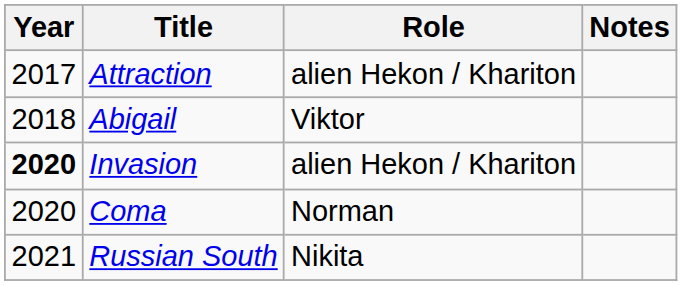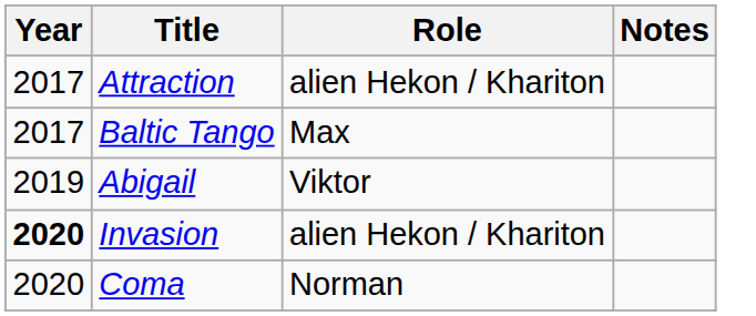 <table class="wikitable sortable">
 <tr>
 <th>Year</th>
 <th>Title</th>
 <th>Role</th>
 <th class="unsortable">Notes</th>
 </tr>
 <tr>
 <td>2017</td>
 <td><em><a href='#'>Attraction</a></em></td>
 <td>alien Hekon / Khariton</td>
 <td></td>
 </tr>
 <tr>
-<td>2018</td>
+<td>2017</td>
+<td><em><a href='#'>Baltic Tango</a></em></td>
+<td>Max</td>
+<td></td>
+</tr>
+<tr>
+<td>2019</td>
 <td><em><a href='#'>Abigail</a></em></td>
 <td>Viktor</td>
 <td></td>
 </tr>
 <tr>
 <td><strong>2020</strong></td>
 <td><em><a href='#'>Invasion</a></em></td>
 <td>alien Hekon / Khariton</td>
 <td></td>
 </tr>
 <tr>
 <td>2020</td>
 <td><em><a href='#'>Coma</a></em></td>
 <td>Norman</td>
 <td></td>
 </tr>
-<tr>
-<td>2021</td>
-<td><em><a href='#'>Russian South</a></em></td>
-<td>Nikita</td>
-<td></td>
-</tr>
 </table>
